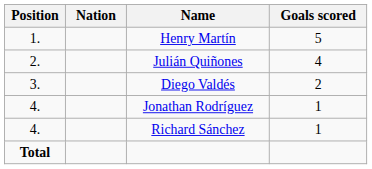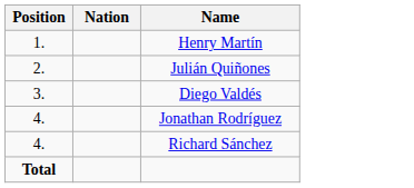 <table class="wikitable" style="font-size: 95%; text-align: center;">
 <tr>
 <th width="60">Position</th>
 <th width="60">Nation</th>
 <th width="150">Name</th>
-<th width="100">Goals scored</th>
 </tr>
 <tr>
 <td>1.</td>
 <td></td>
 <td><a href='#'>Henry Martín</a></td>
-<td>5</td>
 </tr>
 <tr>
 <td>2.</td>
 <td></td>
 <td><a href='#'>Julián Quiñones</a></td>
-<td>4</td>
 </tr>
 <tr>
 <td>3.</td>
 <td></td>
 <td><a href='#'>Diego Valdés</a></td>
-<td>2</td>
 </tr>
 <tr>
 <td>4.</td>
 <td></td>
 <td><a href='#'>Jonathan Rodríguez</a></td>
-<td>1</td>
 </tr>
 <tr>
 <td>4.</td>
 <td></td>
 <td><a href='#'>Richard Sánchez</a></td>
-<td>1</td>
 </tr>
 <tr>
 <td><strong>Total</strong></td>
 <td></td>
 <td></td>
-<td></td>
 </tr>
 </table>
